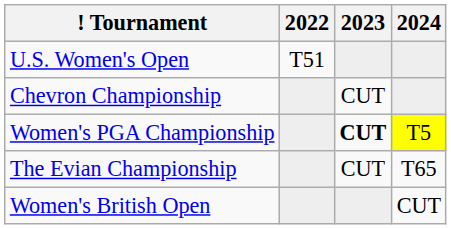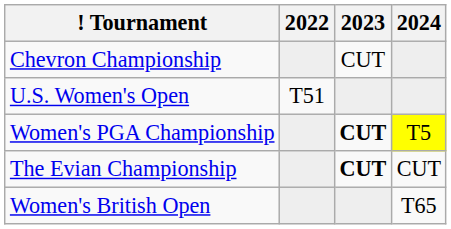 <table class="wikitable" style="font-size:95%;text-align:center;">
 <tr>
 <th>! Tournament</th>
 <th>2022</th>
 <th>2023</th>
 <th>2024</th>
 </tr>
 <tr>
+<td align=left><a href='#'>Chevron Championship</a></td>
+<td style="background:#eeeeee;"></td>
+<td>CUT</td>
+<td style="background:#eeeeee;"></td>
+</tr>
+<tr>
 <td align=left><a href='#'>U.S. Women's Open</a></td>
 <td>T51</td>
 <td style="background:#eeeeee;"></td>
-<td style="background:#eeeeee;"></td>
-</tr>
-<tr>
-<td align=left><a href='#'>Chevron Championship</a></td>
-<td style="background:#eeeeee;"></td>
-<td>CUT</td>
 <td style="background:#eeeeee;"></td>
 </tr>
 <tr>
 <td align=left><a href='#'>Women's PGA Championship</a></td>
 <td style="background:#eeeeee;"></td>
 <td><strong>CUT</strong></td>
 <td style="background:yellow;">T5</td>
 </tr>
 <tr>
 <td align=left><a href='#'>The Evian Championship</a></td>
 <td style="background:#eeeeee;"></td>
+<td><strong>CUT</strong></td>
 <td>CUT</td>
-<td>T65</td>
 </tr>
 <tr>
 <td align=left><a href='#'>Women's British Open</a></td>
 <td style="background:#eeeeee;"></td>
 <td style="background:#eeeeee;"></td>
-<td>CUT</td>
+<td>T65</td>
 </tr>
 </table>
